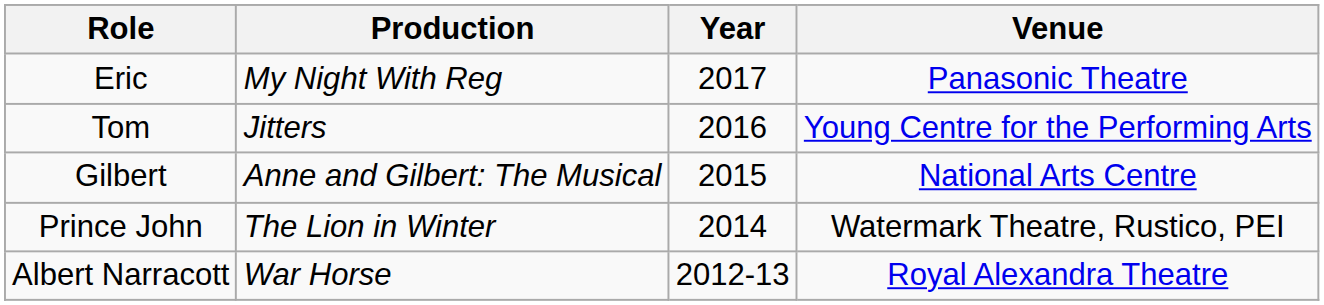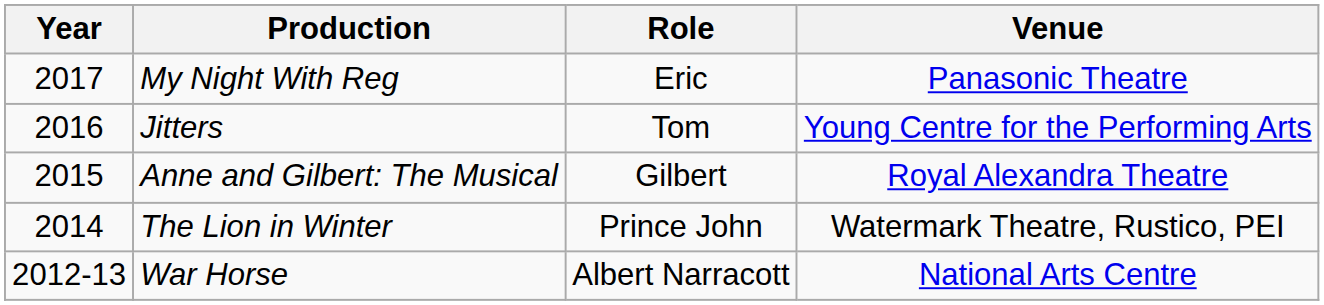 <table class="wikitable" style="text-align:center;">
 <tr>
+<th>Year</th>
+<th>Production</th>
 <th>Role</th>
-<th>Production</th>
-<th>Year</th>
 <th>Venue</th>
 </tr>
 <tr>
+<td>2017</td>
+<td align=left><em>My Night With Reg</em></td>
 <td>Eric</td>
-<td align=left><em>My Night With Reg</em></td>
-<td>2017</td>
 <td><a href='#'>Panasonic Theatre</a></td>
 </tr>
 <tr>
+<td>2016</td>
+<td align=left><em>Jitters</em></td>
 <td>Tom</td>
-<td align=left><em>Jitters</em></td>
-<td>2016</td>
 <td><a href='#'>Young Centre for the Performing Arts</a></td>
 </tr>
 <tr>
+<td>2015</td>
+<td align=left><em>Anne and Gilbert: The Musical</em></td>
 <td>Gilbert</td>
-<td align=left><em>Anne and Gilbert: The Musical</em></td>
-<td>2015</td>
-<td><a href='#'>National Arts Centre</a></td>
+<td><a href='#'>Royal Alexandra Theatre</a></td>
 </tr>
 <tr>
+<td>2014</td>
+<td align=left><em>The Lion in Winter</em></td>
 <td>Prince John</td>
-<td align=left><em>The Lion in Winter</em></td>
-<td>2014</td>
 <td>Watermark Theatre, Rustico, PEI</td>
 </tr>
 <tr>
+<td>2012-13</td>
+<td align=left><em>War Horse</em></td>
 <td>Albert Narracott</td>
-<td align=left><em>War Horse</em></td>
-<td>2012-13</td>
-<td><a href='#'>Royal Alexandra Theatre</a></td>
+<td><a href='#'>National Arts Centre</a></td>
 </tr>
 </table>
